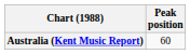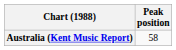 <table class="wikitable plainrowheaders" style="text-align:center">
 <tr>
 <th scope="col">Chart (1988)</th>
 <th scope="col">Peak<br>position</th>
 </tr>
 <tr>
 <th scope="row">Australia (<a href='#'>Kent Music Report</a>)</th>
-<td align="center">60</td>
+<td align="center">58</td>
 </tr>
 </table>
